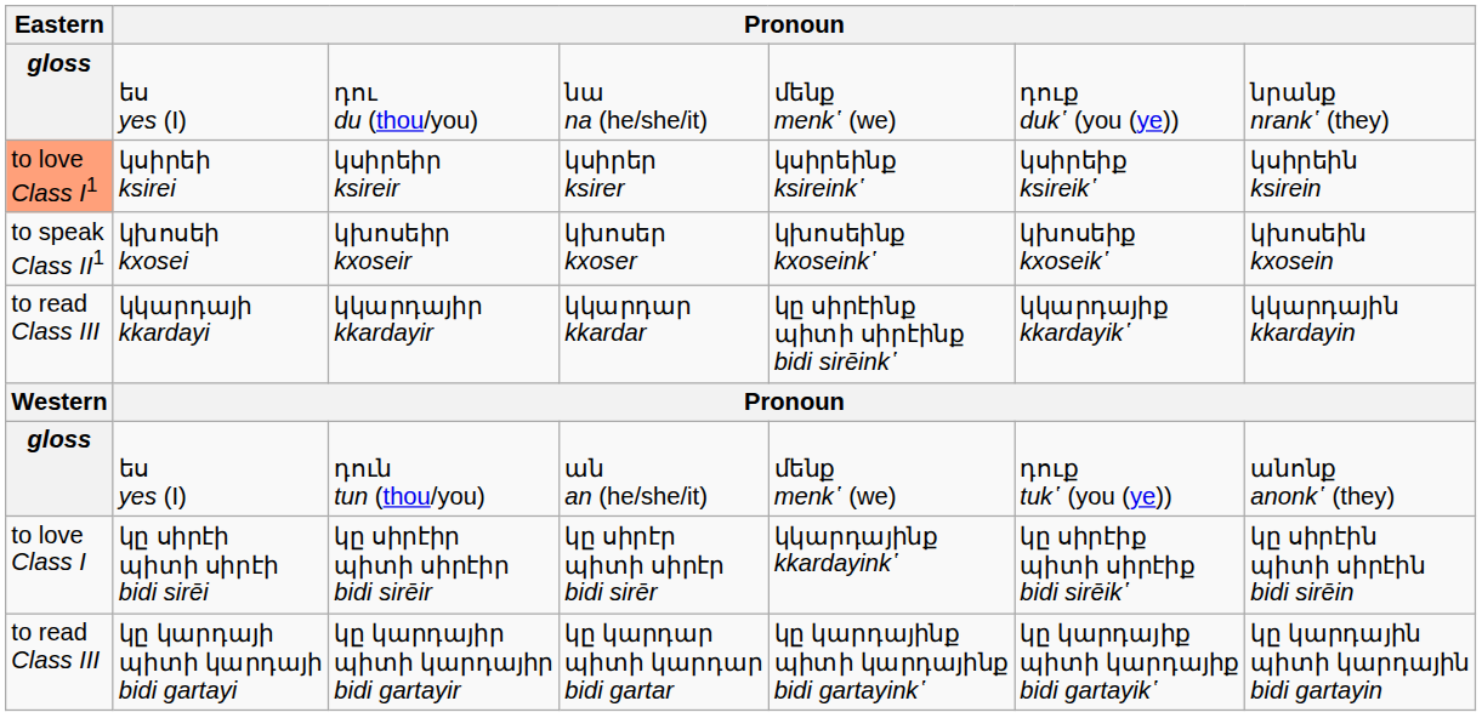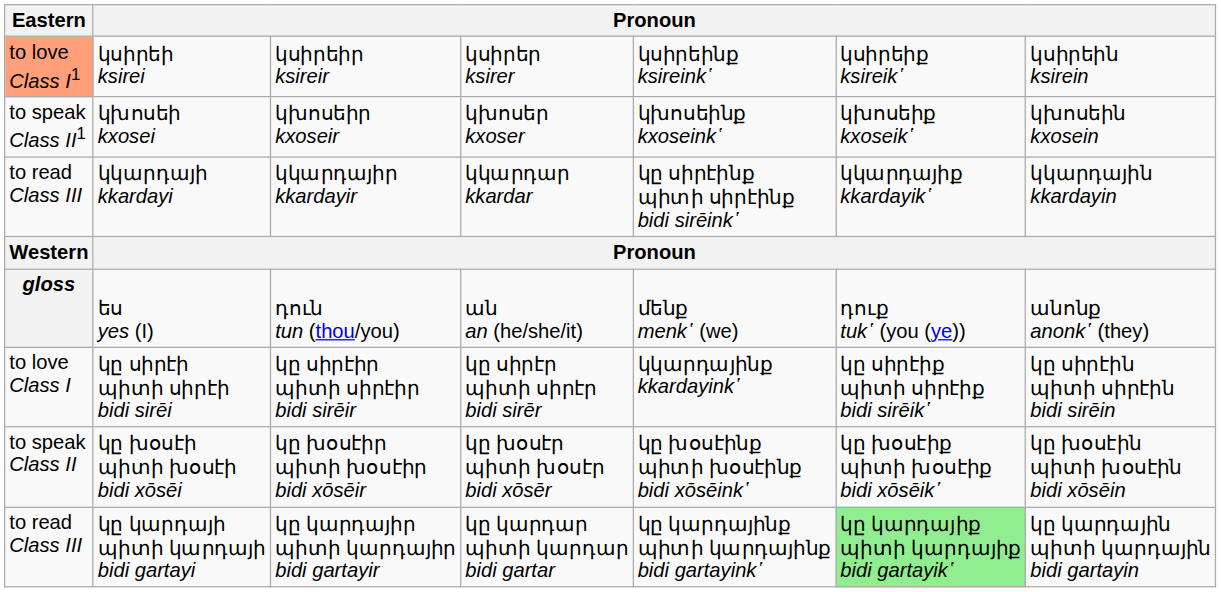 <table class="wikitable">
 <tr>
 <th>Eastern</th>
 <th colspan=6>Pronoun</th>
-</tr>
-<tr valign=top>
-<th><em>gloss</em></th>
-<td><br>ես<br><em>yes</em> (I)</td>
-<td><br>դու<br><em>du</em> (<a href='#'>thou</a>/you)</td>
-<td><br>նա<br><em>na</em> (he/she/it)</td>
-<td><br>մենք<br><em>menk῾</em> (we)</td>
-<td><br>դուք<br><em>duk῾</em> (you (<a href='#'>ye</a>))</td>
-<td><br>նրանք<br><em>nrank῾</em> (they)</td>
 </tr>
 <tr valign=top>
 <td style="background: lightsalmon;">to love<br><em>Class I</em><sup>1</sup></td>
 <td>կսիրեի<br><em>ksirei</em></td>
 <td>կսիրեիր<br><em>ksireir</em></td>
 <td>կսիրեր<br><em>ksirer</em></td>
 <td>կսիրեինք<br><em>ksireink῾</em></td>
 <td>կսիրեիք<br><em>ksireik῾</em></td>
 <td>կսիրեին<br><em>ksirein</em></td>
 </tr>
 <tr valign=top>
 <td>to speak<br><em>Class II</em><sup>1</sup></td>
 <td>կխոսեի<br><em>kxosei</em></td>
 <td>կխոսեիր<br><em>kxoseir</em></td>
 <td>կխոսեր<br><em>kxoser</em></td>
 <td>կխոսեինք<br><em>kxoseink῾</em></td>
 <td>կխոսեիք<br><em>kxoseik῾</em></td>
 <td>կխոսեին<br><em>kxosein</em></td>
 </tr>
 <tr valign=top>
 <td>to read<br><em>Class III</em></td>
 <td>կկարդայի<br><em>kkardayi</em></td>
 <td>կկարդայիր<br><em>kkardayir</em></td>
 <td>կկարդար<br><em>kkardar</em></td>
 <td>կը սիրէինք<br>պիտի սիրէինք<br><em>bidi sirēink῾</em></td>
 <td>կկարդայիք<br><em>kkardayik῾</em></td>
 <td>կկարդային<br><em>kkardayin</em></td>
 </tr>
 <tr valign=top>
 <th>Western</th>
 <th colspan=6>Pronoun</th>
 </tr>
 <tr valign=top>
 <th><em>gloss</em></th>
 <td><br>ես<br><em>yes</em> (I)</td>
 <td><br>դուն<br><em>tun</em> (<a href='#'>thou</a>/you)</td>
 <td><br>ան<br><em>an</em> (he/she/it)</td>
 <td><br>մենք<br><em>menk῾</em> (we)</td>
 <td><br>դուք<br><em>tuk῾</em> (you (<a href='#'>ye</a>))</td>
 <td><br>անոնք<br><em>anonk῾</em> (they)</td>
 </tr>
 <tr valign=top>
 <td>to love<br><em>Class I</em></td>
 <td>կը սիրէի<br>պիտի սիրէի<br><em>bidi sirēi</em></td>
 <td>կը սիրէիր<br>պիտի սիրէիր<br><em>bidi sirēir</em></td>
 <td>կը սիրէր<br>պիտի սիրէր<br><em>bidi sirēr</em></td>
 <td>կկարդայինք<br><em>kkardayink῾</em></td>
 <td>կը սիրէիք<br>պիտի սիրէիք<br><em>bidi sirēik῾</em></td>
 <td>կը սիրէին<br>պիտի սիրէին<br><em>bidi sirēin</em></td>
 </tr>
 <tr valign=top>
+<td>to speak<br><em>Class II</em></td>
+<td>կը խօսէի<br>պիտի խօսէի<br><em>bidi xōsēi</em></td>
+<td>կը խօսէիր<br>պիտի խօսէիր<br><em>bidi xōsēir</em></td>
+<td>կը խօսէր<br>պիտի խօսէր<br><em>bidi xōsēr</em></td>
+<td>կը խօսէինք<br>պիտի խօսէինք<br><em>bidi xōsēink῾</em></td>
+<td>կը խօսէիք<br>պիտի խօսէիք<br><em>bidi xōsēik῾</em></td>
+<td>կը խօսէին<br>պիտի խօսէին<br><em>bidi xōsēin</em></td>
+</tr>
+<tr valign=top>
 <td>to read<br><em>Class III</em></td>
 <td>կը կարդայի<br>պիտի կարդայի<br><em>bidi gartayi</em></td>
 <td>կը կարդայիր<br>պիտի կարդայիր<br><em>bidi gartayir</em></td>
 <td>կը կարդար<br>պիտի կարդար<br><em>bidi gartar</em></td>
 <td>կը կարդայինք<br>պիտի կարդայինք<br><em>bidi gartayink῾</em></td>
-<td>կը կարդայիք<br>պիտի կարդայիք<br><em>bidi gartayik῾</em></td>
+<td style="background: lightgreen;">կը կարդայիք<br>պիտի կարդայիք<br><em>bidi gartayik῾</em></td>
 <td>կը կարդային<br>պիտի կարդային<br><em>bidi gartayin</em></td>
 </tr>
 </table>
